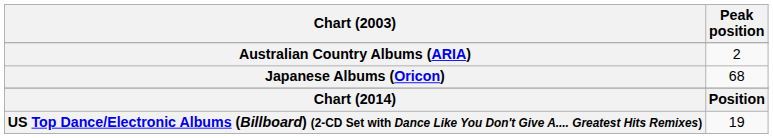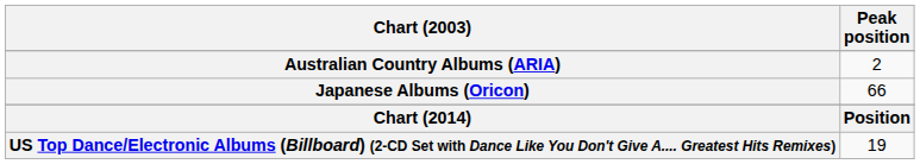 <table class="wikitable sortable plainrowheaders" style="text-align:center">
 <tr>
 <th align="left">Chart (2003)</th>
 <th align="left">Peak<br>position</th>
 </tr>
 <tr>
 </tr>
 <tr>
 <th scope="row">Australian Country Albums (<a href='#'>ARIA</a>)</th>
 <td>2</td>
 </tr>
 <tr>
 <th scope="row">Japanese Albums (<a href='#'>Oricon</a>)</th>
-<td>68</td>
+<td>66</td>
 </tr>
 <tr>
 </tr>
 <tr>
 </tr>
 <tr>
 </tr>
 <tr>
 <th align="left">Chart (2014)</th>
 <th align="left">Position</th>
 </tr>
 <tr>
 <th scope="row">US <a href='#'>Top Dance/Electronic Albums</a> (<em>Billboard</em>) <small>(2-CD Set with <em>Dance Like You Don't Give A.... Greatest Hits Remixes</em>)</small></th>
 <td>19</td>
 </tr>
 </table>
